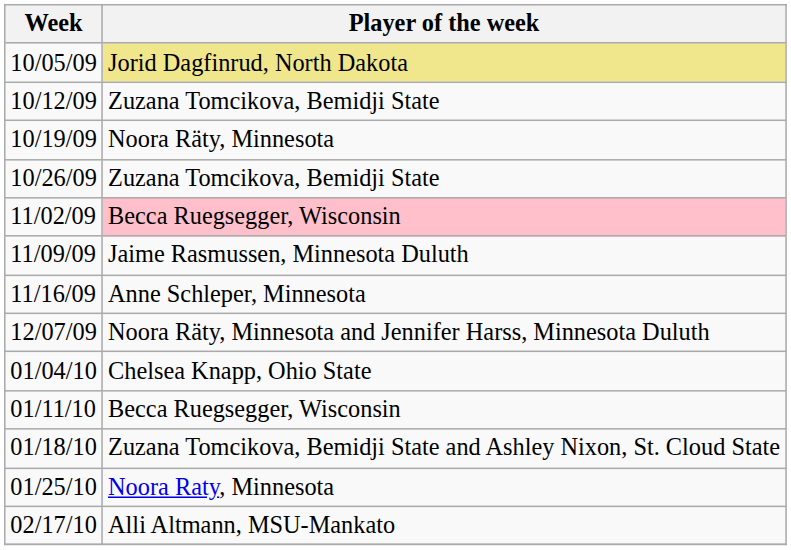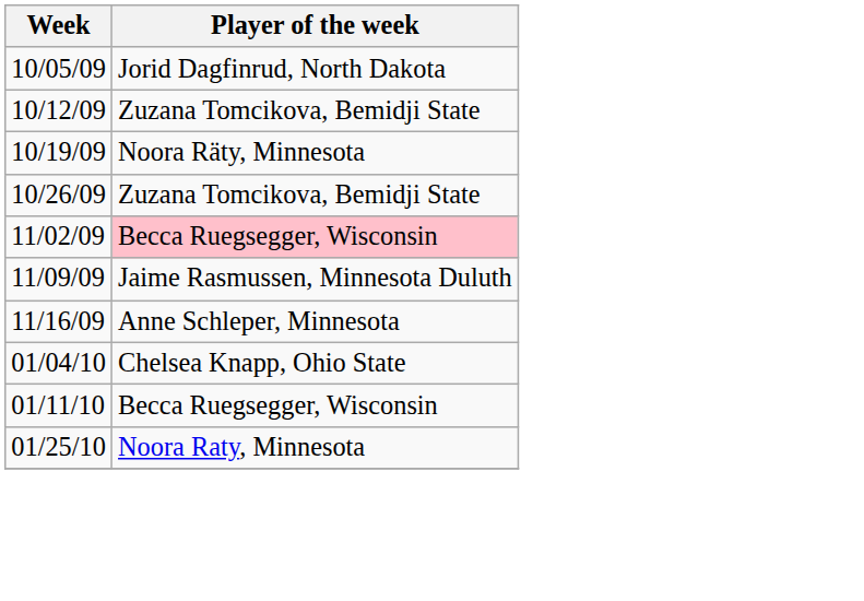 <table class="wikitable" border="1">
 <tr>
 <th>Week</th>
 <th>Player of the week</th>
 </tr>
 <tr>
 <td>10/05/09</td>
-<td style="background: khaki;">Jorid Dagfinrud, North Dakota</td>
+<td>Jorid Dagfinrud, North Dakota</td>
 </tr>
 <tr>
 <td>10/12/09</td>
 <td>Zuzana Tomcikova, Bemidji State</td>
 </tr>
 <tr>
 <td>10/19/09</td>
 <td>Noora Räty, Minnesota</td>
 </tr>
 <tr>
 <td>10/26/09</td>
 <td>Zuzana Tomcikova, Bemidji State</td>
 </tr>
 <tr>
 <td>11/02/09</td>
 <td style="background: pink;">Becca Ruegsegger, Wisconsin</td>
 </tr>
 <tr>
 <td>11/09/09</td>
 <td>Jaime Rasmussen, Minnesota Duluth</td>
 </tr>
 <tr>
 <td>11/16/09</td>
 <td>Anne Schleper, Minnesota</td>
 </tr>
 <tr>
-<td>12/07/09</td>
-<td>Noora Räty, Minnesota and Jennifer Harss, Minnesota Duluth</td>
-</tr>
-<tr>
 <td>01/04/10</td>
 <td>Chelsea Knapp, Ohio State</td>
 </tr>
 <tr>
 <td>01/11/10</td>
 <td>Becca Ruegsegger, Wisconsin</td>
 </tr>
 <tr>
-<td>01/18/10</td>
-<td>Zuzana Tomcikova, Bemidji State and Ashley Nixon, St. Cloud State</td>
-</tr>
-<tr>
 <td>01/25/10</td>
 <td><a href='#'>Noora Raty</a>, Minnesota</td>
 </tr>
 <tr>
-<td>02/17/10</td>
-<td>Alli Altmann, MSU-Mankato</td>
-</tr>
-<tr>
 </tr>
 </table>
